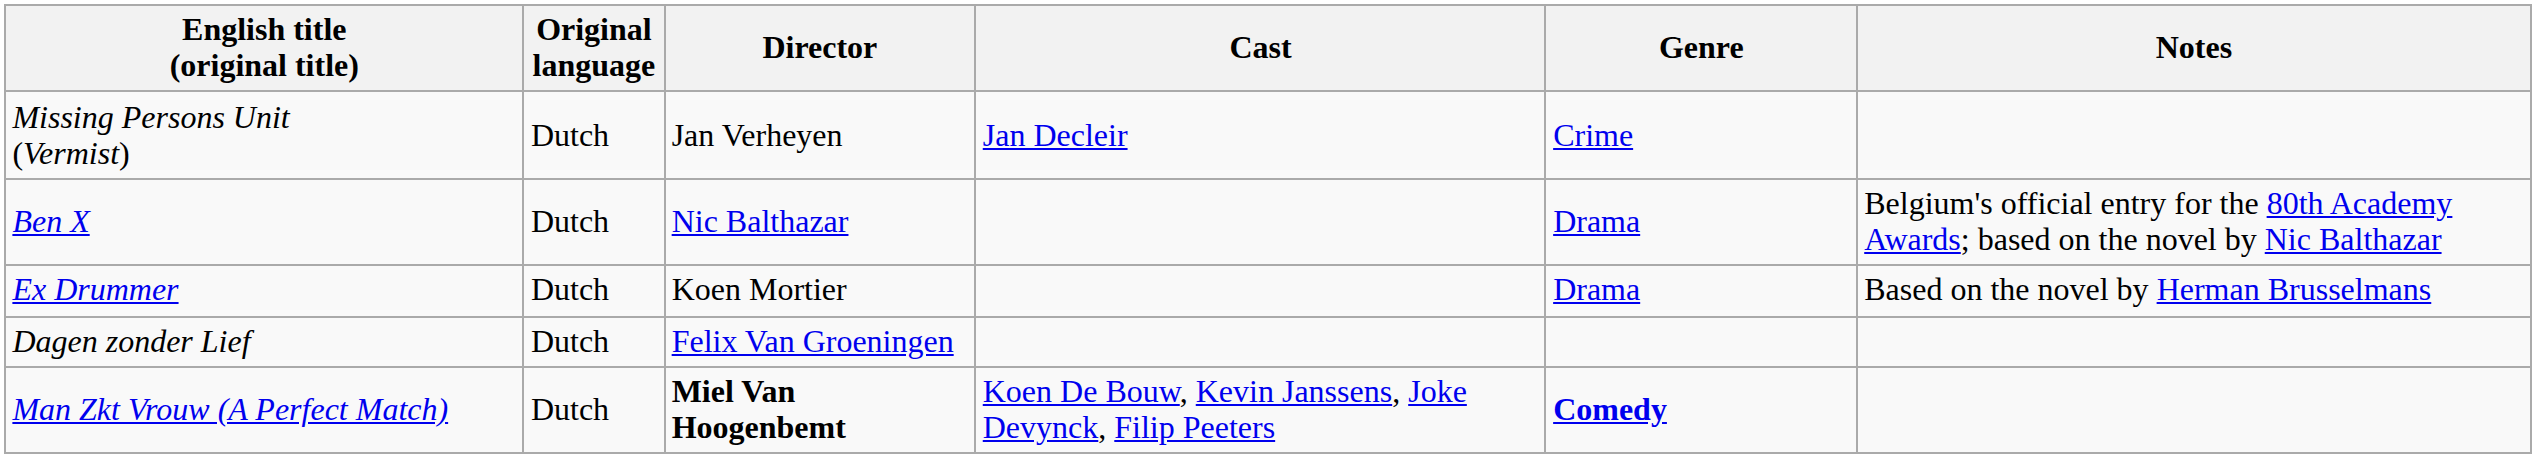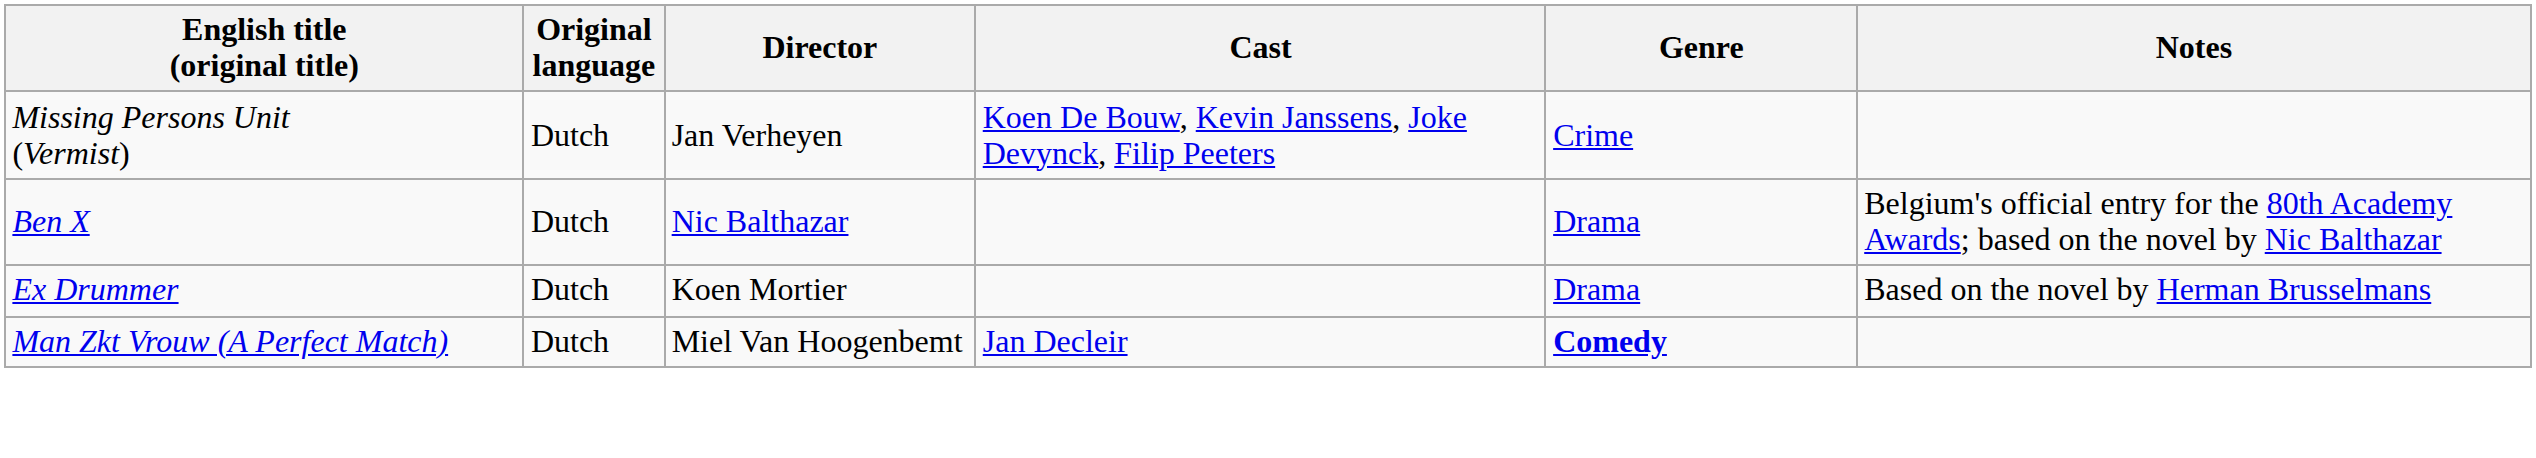 <table class="wikitable" width= "100%">
 <tr>
 <th width=20%>English title <br> (original title)</th>
 <th width=5%>Original language</th>
 <th width=12%>Director</th>
 <th width=22%>Cast</th>
 <th width=12%>Genre</th>
 <th width=26%>Notes</th>
 </tr>
 <tr>
 <td><em>Missing Persons Unit</em><br>(<em>Vermist</em>)</td>
 <td>Dutch</td>
 <td>Jan Verheyen</td>
-<td><a href='#'>Jan Decleir</a></td>
+<td><a href='#'>Koen De Bouw</a>, <a href='#'>Kevin Janssens</a>, <a href='#'>Joke Devynck</a>, <a href='#'>Filip Peeters</a></td>
 <td><a href='#'>Crime</a></td>
 <td></td>
 </tr>
 <tr>
 <td><em><a href='#'>Ben X</a></em></td>
 <td>Dutch</td>
 <td><a href='#'>Nic Balthazar</a></td>
 <td></td>
 <td><a href='#'>Drama</a></td>
 <td>Belgium's official entry for the <a href='#'>80th Academy Awards</a>; based on the novel by <a href='#'>Nic Balthazar</a></td>
 </tr>
 <tr>
 <td><em><a href='#'>Ex Drummer</a></em></td>
 <td>Dutch</td>
 <td>Koen Mortier</td>
 <td></td>
 <td><a href='#'>Drama</a></td>
 <td>Based on the novel by <a href='#'>Herman Brusselmans</a></td>
 </tr>
 <tr>
-<td><em>Dagen zonder Lief</em></td>
-<td>Dutch</td>
-<td><a href='#'>Felix Van Groeningen</a></td>
-<td></td>
-<td></td>
-<td></td>
-</tr>
-<tr>
 <td><em><a href='#'>Man Zkt Vrouw (A Perfect Match)</a></em></td>
 <td>Dutch</td>
-<td><strong>Miel Van Hoogenbemt</strong></td>
-<td><a href='#'>Koen De Bouw</a>, <a href='#'>Kevin Janssens</a>, <a href='#'>Joke Devynck</a>, <a href='#'>Filip Peeters</a></td>
+<td>Miel Van Hoogenbemt</td>
+<td><a href='#'>Jan Decleir</a></td>
 <td><strong><a href='#'>Comedy</a></strong></td>
 <td></td>
 </tr>
 </table>
